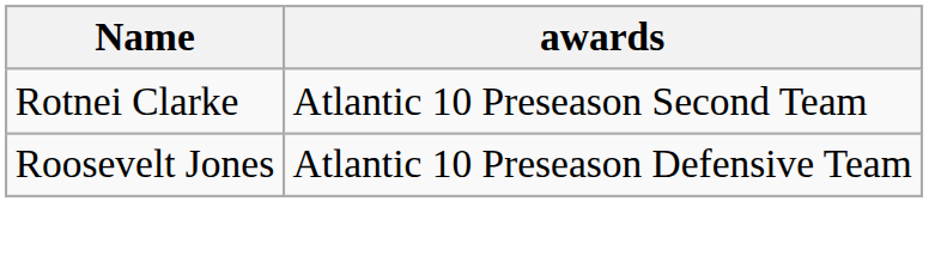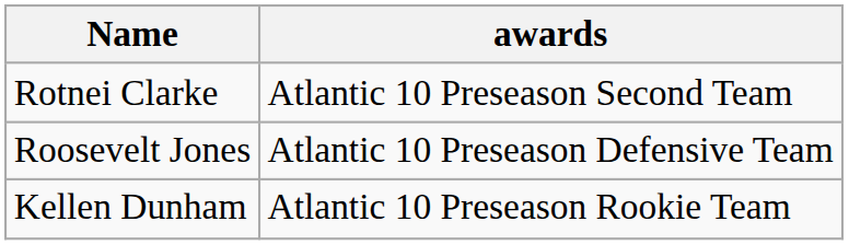 <table class="wikitable sortable" border="1">
 <tr>
 <th>Name</th>
 <th>awards</th>
 </tr>
 <tr>
 <td>Rotnei Clarke</td>
 <td>Atlantic 10 Preseason Second Team</td>
 </tr>
 <tr>
 <td>Roosevelt Jones</td>
 <td>Atlantic 10 Preseason Defensive Team</td>
 </tr>
+<tr>
+<td>Kellen Dunham</td>
+<td>Atlantic 10 Preseason Rookie Team</td>
+</tr>
 </table>
